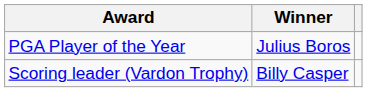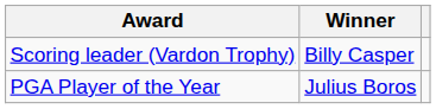 <table class="wikitable">
 <tr>
 <th>Award</th>
 <th>Winner</th>
 <th></th>
 </tr>
 <tr>
+<td><a href='#'>Scoring leader (Vardon Trophy)</a></td>
+<td> <a href='#'>Billy Casper</a></td>
+<td></td>
+</tr>
+<tr>
 <td><a href='#'>PGA Player of the Year</a></td>
 <td> <a href='#'>Julius Boros</a></td>
 <td></td>
 </tr>
-<tr>
-<td><a href='#'>Scoring leader (Vardon Trophy)</a></td>
-<td> <a href='#'>Billy Casper</a></td>
-<td></td>
-</tr>
 </table>
